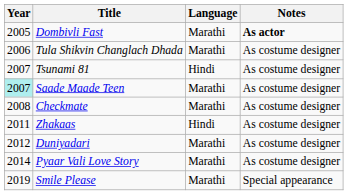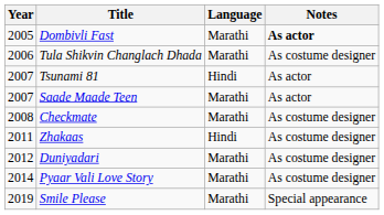 <table class="wikitable sortable">
 <tr>
 <th>Year</th>
 <th>Title</th>
 <th>Language</th>
 <th>Notes</th>
 </tr>
 <tr>
 <td>2005</td>
 <td><em><a href='#'>Dombivli Fast</a></em></td>
 <td>Marathi</td>
 <td><strong>As actor</strong></td>
 </tr>
 <tr>
 <td>2006</td>
 <td><em>Tula Shikvin Changlach Dhada</em></td>
 <td>Marathi</td>
 <td>As costume designer</td>
 </tr>
 <tr>
 <td>2007</td>
 <td><em>Tsunami 81</em></td>
 <td>Hindi</td>
-<td>As costume designer</td>
+<td>As actor</td>
 </tr>
 <tr>
-<td style="background: paleturquoise;">2007</td>
+<td>2007</td>
 <td><em><a href='#'>Saade Maade Teen</a></em></td>
 <td>Marathi</td>
-<td>As costume designer</td>
+<td>As actor</td>
 </tr>
 <tr>
 <td>2008</td>
 <td><em><a href='#'>Checkmate</a></em></td>
 <td>Marathi</td>
 <td>As costume designer</td>
 </tr>
 <tr>
 <td>2011</td>
 <td><em><a href='#'>Zhakaas</a></em></td>
 <td>Hindi</td>
 <td>As costume designer</td>
 </tr>
 <tr>
 <td>2012</td>
 <td><em><a href='#'>Duniyadari</a></em></td>
 <td>Marathi</td>
 <td>As costume designer</td>
 </tr>
 <tr>
 <td>2014</td>
 <td><em><a href='#'>Pyaar Vali Love Story</a></em></td>
 <td>Marathi</td>
 <td>As costume designer</td>
 </tr>
 <tr>
 <td>2019</td>
 <td><em><a href='#'>Smile Please</a></em></td>
 <td>Marathi</td>
 <td>Special appearance</td>
 </tr>
 </table>
